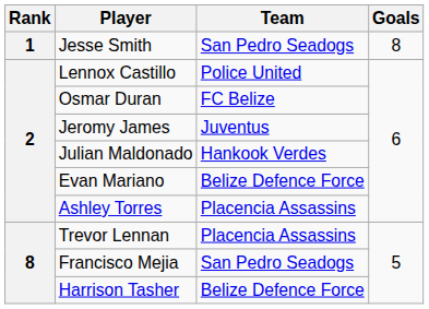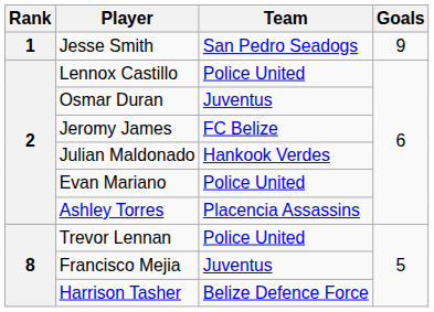 <table class="wikitable" style="text-align:center">
 <tr>
 <th>Rank</th>
 <th>Player</th>
 <th>Team</th>
 <th>Goals</th>
 </tr>
 <tr>
 <th rowspan="1">1</th>
 <td align="left"> Jesse Smith</td>
 <td align="left"><a href='#'>San Pedro Seadogs</a></td>
-<td rowspan="1">8</td>
+<td rowspan="1">9</td>
 </tr>
 <tr>
 <th rowspan="6">2</th>
 <td align="left"> Lennox Castillo</td>
 <td align="left"><a href='#'>Police United</a></td>
 <td rowspan="6">6</td>
 </tr>
 <tr>
 <td align="left"> Osmar Duran</td>
-<td align="left"><a href='#'>FC Belize</a></td>
+<td align="left"><a href='#'>Juventus</a></td>
 </tr>
 <tr>
 <td align="left"> Jeromy James</td>
-<td align="left"><a href='#'>Juventus</a></td>
+<td align="left"><a href='#'>FC Belize</a></td>
 </tr>
 <tr>
 <td align="left"> Julian Maldonado</td>
 <td align="left"><a href='#'>Hankook Verdes</a></td>
 </tr>
 <tr>
 <td align="left"> Evan Mariano</td>
-<td align="left"><a href='#'>Belize Defence Force</a></td>
+<td align="left"><a href='#'>Police United</a></td>
 </tr>
 <tr>
 <td align="left"> <a href='#'>Ashley Torres</a></td>
 <td align="left"><a href='#'>Placencia Assassins</a></td>
 </tr>
 <tr>
 <th rowspan="3">8</th>
 <td align="left"> Trevor Lennan</td>
-<td align="left"><a href='#'>Placencia Assassins</a></td>
+<td align="left"><a href='#'>Police United</a></td>
 <td rowspan="3">5</td>
 </tr>
 <tr>
 <td align="left"> Francisco Mejia</td>
-<td align="left"><a href='#'>San Pedro Seadogs</a></td>
+<td align="left"><a href='#'>Juventus</a></td>
 </tr>
 <tr>
 <td align="left"> <a href='#'>Harrison Tasher</a></td>
 <td align="left"><a href='#'>Belize Defence Force</a></td>
 </tr>
 </table>
